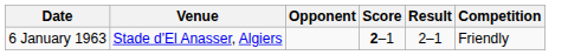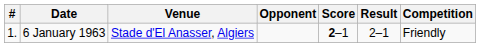 <table class="wikitable">
 <tr>
+<th>#</th>
 <th>Date</th>
 <th>Venue</th>
 <th>Opponent</th>
 <th>Score</th>
 <th>Result</th>
 <th>Competition</th>
 </tr>
 <tr>
+<td>1.</td>
 <td>6 January 1963</td>
 <td><a href='#'>Stade d'El Anasser</a>, <a href='#'>Algiers</a></td>
 <td></td>
 <td style="text-align:center;"><strong>2</strong>–1</td>
 <td style="text-align:center;">2–1</td>
 <td>Friendly</td>
 </tr>
 </table>
